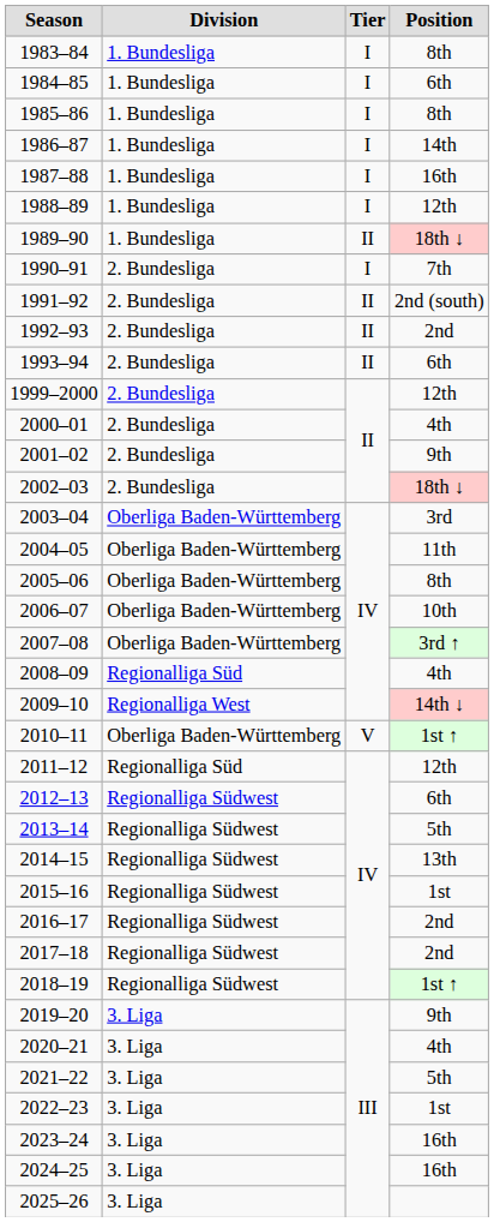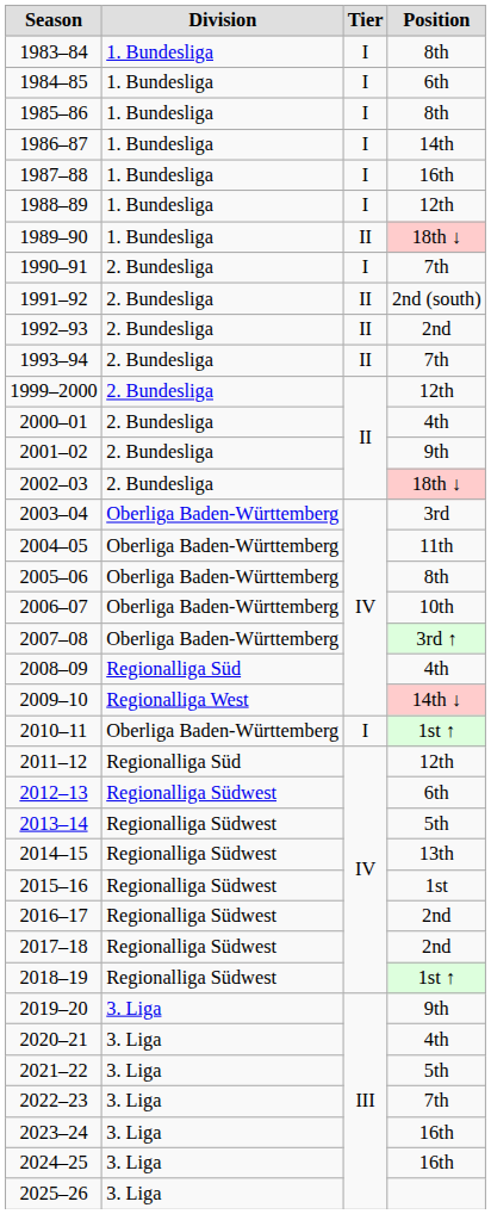 <table class="wikitable">
 <tr style="text-align:center; background:#dfdfdf;">
 <td><strong>Season</strong></td>
 <td><strong>Division</strong></td>
 <td><strong>Tier</strong></td>
 <td><strong>Position</strong></td>
 </tr>
 <tr style="text-align:center;">
 <td>1983–84</td>
 <td style="text-align:left;"><a href='#'>1. Bundesliga</a></td>
 <td>I</td>
 <td>8th</td>
 </tr>
 <tr style="text-align:center;">
 <td>1984–85</td>
 <td style="text-align:left;">1. Bundesliga</td>
 <td>I</td>
 <td>6th</td>
 </tr>
 <tr style="text-align:center;">
 <td>1985–86</td>
 <td style="text-align:left;">1. Bundesliga</td>
 <td>I</td>
 <td>8th</td>
 </tr>
 <tr style="text-align:center;">
 <td>1986–87</td>
 <td style="text-align:left;">1. Bundesliga</td>
 <td>I</td>
 <td>14th</td>
 </tr>
 <tr style="text-align:center;">
 <td>1987–88</td>
 <td style="text-align:left;">1. Bundesliga</td>
 <td>I</td>
 <td>16th</td>
 </tr>
 <tr style="text-align:center;">
 <td>1988–89</td>
 <td style="text-align:left;">1. Bundesliga</td>
 <td>I</td>
 <td>12th</td>
 </tr>
 <tr style="text-align:center;">
 <td>1989–90</td>
 <td style="text-align:left;">1. Bundesliga</td>
 <td>II</td>
 <td style="background:#fcc;">18th ↓</td>
 </tr>
 <tr style="text-align:center;">
 <td>1990–91</td>
 <td style="text-align:left;">2. Bundesliga</td>
 <td>I</td>
 <td>7th</td>
 </tr>
 <tr style="text-align:center;">
 <td>1991–92</td>
 <td style="text-align:left;">2. Bundesliga</td>
 <td>II</td>
 <td>2nd (south)</td>
 </tr>
 <tr style="text-align:center;">
 <td>1992–93</td>
 <td style="text-align:left;">2. Bundesliga</td>
 <td>II</td>
 <td>2nd</td>
 </tr>
 <tr style="text-align:center;">
 <td>1993–94</td>
 <td style="text-align:left;">2. Bundesliga</td>
 <td>II</td>
-<td>6th</td>
+<td>7th</td>
 </tr>
 <tr style="text-align:center;">
 <td>1999–2000</td>
 <td style="text-align:left;"><a href='#'>2. Bundesliga</a></td>
 <td rowspan=4>II</td>
 <td>12th</td>
 </tr>
 <tr style="text-align:center;">
 <td>2000–01</td>
 <td style="text-align:left;">2. Bundesliga</td>
 <td>4th</td>
 </tr>
 <tr style="text-align:center;">
 <td>2001–02</td>
 <td style="text-align:left;">2. Bundesliga</td>
 <td>9th</td>
 </tr>
 <tr style="text-align:center;">
 <td>2002–03</td>
 <td style="text-align:left;">2. Bundesliga</td>
 <td style="background:#fcc;">18th ↓</td>
 </tr>
 <tr style="text-align:center;">
 <td>2003–04</td>
 <td style="text-align:left;"><a href='#'>Oberliga Baden-Württemberg</a></td>
 <td rowspan=7>IV</td>
 <td>3rd</td>
 </tr>
 <tr style="text-align:center;">
 <td>2004–05</td>
 <td style="text-align:left;">Oberliga Baden-Württemberg</td>
 <td>11th</td>
 </tr>
 <tr style="text-align:center;">
 <td>2005–06</td>
 <td style="text-align:left;">Oberliga Baden-Württemberg</td>
 <td>8th</td>
 </tr>
 <tr style="text-align:center;">
 <td>2006–07</td>
 <td style="text-align:left;">Oberliga Baden-Württemberg</td>
 <td>10th</td>
 </tr>
 <tr style="text-align:center;">
 <td>2007–08</td>
 <td style="text-align:left;">Oberliga Baden-Württemberg</td>
 <td style="background:#dfd;">3rd ↑</td>
 </tr>
 <tr style="text-align:center;">
 <td>2008–09</td>
 <td style="text-align:left;"><a href='#'>Regionalliga Süd</a></td>
 <td>4th</td>
 </tr>
 <tr style="text-align:center;">
 <td>2009–10</td>
 <td style="text-align:left;"><a href='#'>Regionalliga West</a></td>
 <td style="background:#fcc;">14th ↓</td>
 </tr>
 <tr style="text-align:center;">
 <td>2010–11</td>
 <td style="text-align:left;">Oberliga Baden-Württemberg</td>
-<td>V</td>
+<td>I</td>
 <td style="background:#dfd;">1st ↑</td>
 </tr>
 <tr style="text-align:center;">
 <td>2011–12</td>
 <td style="text-align:left;">Regionalliga Süd</td>
 <td rowspan=8>IV</td>
 <td>12th</td>
 </tr>
 <tr style="text-align:center;">
 <td><a href='#'>2012–13</a></td>
 <td style="text-align:left;"><a href='#'>Regionalliga Südwest</a></td>
 <td>6th</td>
 </tr>
 <tr style="text-align:center;">
 <td><a href='#'>2013–14</a></td>
 <td style="text-align:left;">Regionalliga Südwest</td>
 <td>5th</td>
 </tr>
 <tr style="text-align:center;">
 <td>2014–15</td>
 <td style="text-align:left;">Regionalliga Südwest</td>
 <td>13th</td>
 </tr>
 <tr style="text-align:center;">
 <td>2015–16</td>
 <td style="text-align:left;">Regionalliga Südwest</td>
 <td>1st</td>
 </tr>
 <tr style="text-align:center;">
 <td>2016–17</td>
 <td style="text-align:left;">Regionalliga Südwest</td>
 <td>2nd</td>
 </tr>
 <tr style="text-align:center;">
 <td>2017–18</td>
 <td style="text-align:left;">Regionalliga Südwest</td>
 <td>2nd</td>
 </tr>
 <tr style="text-align:center;">
 <td>2018–19</td>
 <td style="text-align:left;">Regionalliga Südwest</td>
 <td style="background:#dfd;">1st ↑</td>
 </tr>
 <tr style="text-align:center;">
 <td>2019–20</td>
 <td style="text-align:left;"><a href='#'>3. Liga</a></td>
 <td rowspan=7>III</td>
 <td>9th</td>
 </tr>
 <tr style="text-align:center;">
 <td>2020–21</td>
 <td style="text-align:left;">3. Liga</td>
 <td>4th</td>
 </tr>
 <tr style="text-align:center;">
 <td>2021–22</td>
 <td style="text-align:left;">3. Liga</td>
 <td>5th</td>
 </tr>
 <tr style="text-align:center;">
 <td>2022–23</td>
 <td style="text-align:left;">3. Liga</td>
-<td>1st</td>
+<td>7th</td>
 </tr>
 <tr style="text-align:center;">
 <td>2023–24</td>
 <td style="text-align:left;">3. Liga</td>
 <td>16th</td>
 </tr>
 <tr style="text-align:center;">
 <td>2024–25</td>
 <td style="text-align:left;">3. Liga</td>
 <td>16th</td>
 </tr>
 <tr style="text-align:center;">
 <td>2025–26</td>
 <td style="text-align:left;">3. Liga</td>
 <td></td>
 </tr>
 </table>
